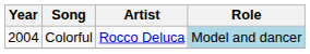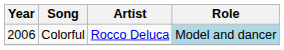 <table class="wikitable">
 <tr>
 <th>Year</th>
 <th>Song</th>
 <th>Artist</th>
 <th>Role</th>
 </tr>
 <tr>
-<td>2004</td>
+<td>2006</td>
 <td>Colorful</td>
 <td><a href='#'>Rocco Deluca</a></td>
 <td style="background: lightblue;">Model and dancer</td>
 </tr>
 <tr>
 </tr>
 </table>
